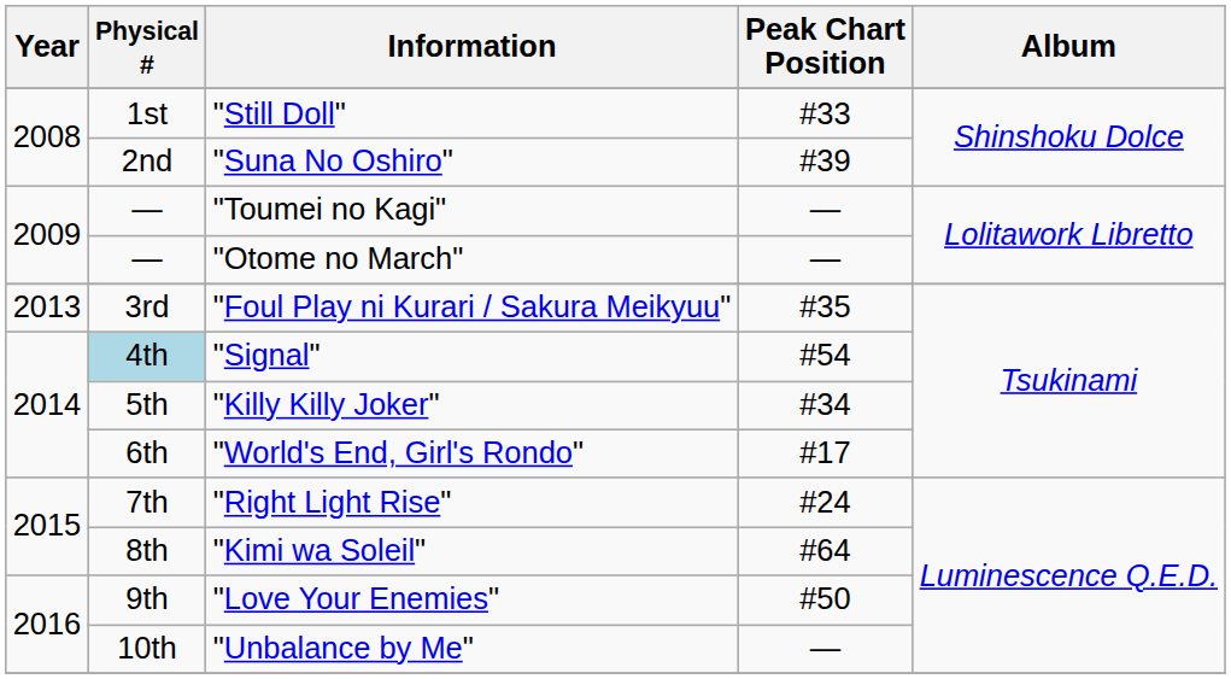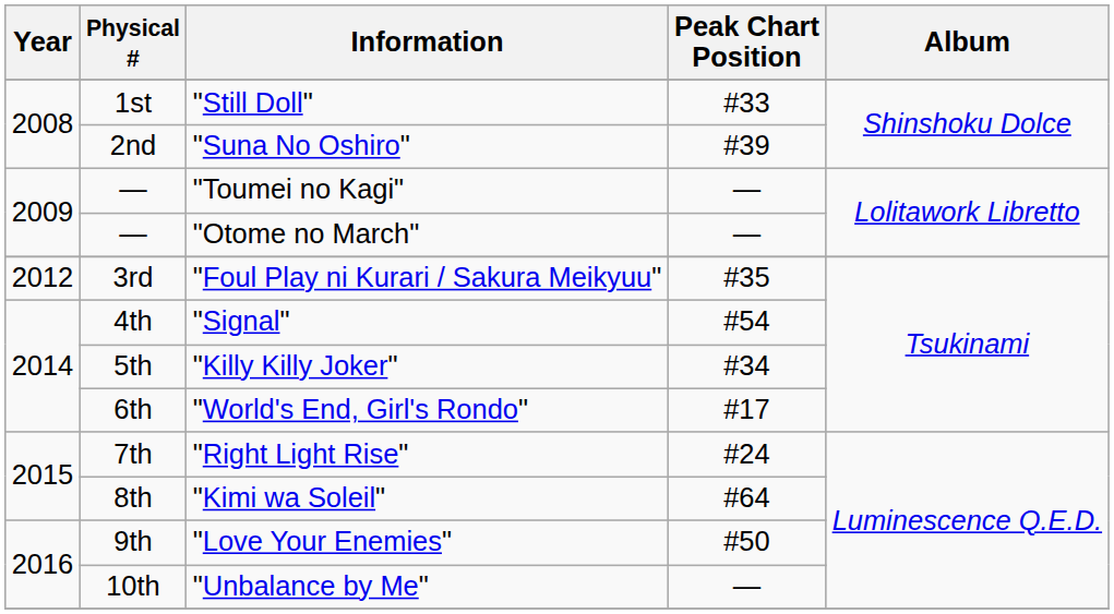 <table class="wikitable plainrowheaders" style="text-align:center;">
 <tr>
 <th>Year</th>
 <th><small>Physical<br>#</small></th>
 <th>Information</th>
 <th>Peak Chart<br>Position</th>
 <th>Album</th>
 </tr>
 <tr>
 </tr>
 <tr>
 <td rowspan="2" align="center">2008</td>
 <td align="center">1st</td>
 <td align="left">"<a href='#'>Still Doll</a>"</td>
 <td align="center">#33</td>
 <td rowspan="2"><em><a href='#'>Shinshoku Dolce</a></em></td>
 </tr>
 <tr>
 <td align="center">2nd</td>
 <td align="left">"<a href='#'>Suna No Oshiro</a>"</td>
 <td align="center">#39</td>
 </tr>
 <tr>
 <td rowspan="2" align="center">2009</td>
 <td align="center">—</td>
 <td align="left">"Toumei no Kagi"</td>
 <td align="center">—</td>
 <td rowspan="2"><em><a href='#'>Lolitawork Libretto</a></em></td>
 </tr>
 <tr>
 <td align="center">—</td>
 <td align="left">"Otome no March"</td>
 <td align="center">—</td>
 </tr>
 <tr>
 </tr>
 <tr>
-<td rowspan="1" align="center">2013</td>
+<td rowspan="1" align="center">2012</td>
 <td align="center">3rd</td>
 <td align="left">"<a href='#'>Foul Play ni Kurari / Sakura Meikyuu</a>"</td>
 <td align="center">#35</td>
 <td rowspan="4"><em><a href='#'>Tsukinami</a></em></td>
 </tr>
 <tr>
 <td rowspan="3" align="center">2014</td>
-<td align="center" style="background: lightblue;">4th</td>
+<td align="center">4th</td>
 <td align="left">"<a href='#'>Signal</a>"</td>
 <td align="center">#54</td>
 </tr>
 <tr>
 <td align="center">5th</td>
 <td align="left">"<a href='#'>Killy Killy Joker</a>"</td>
 <td align="center">#34</td>
 </tr>
 <tr>
 <td align="center">6th</td>
 <td align="left">"<a href='#'>World's End, Girl's Rondo</a>"</td>
 <td align="center">#17</td>
 </tr>
 <tr>
 <td rowspan="2" align="center">2015</td>
 <td align="center">7th</td>
 <td align="left">"<a href='#'>Right Light Rise</a>"</td>
 <td align="center">#24</td>
 <td rowspan="4"><em><a href='#'>Luminescence Q.E.D.</a></em></td>
 </tr>
 <tr>
 <td align="center">8th</td>
 <td align="left">"<a href='#'>Kimi wa Soleil</a>"</td>
 <td align="center">#64</td>
 </tr>
 <tr>
 <td rowspan="2" align="center">2016</td>
 <td align="center">9th</td>
 <td align="left">"<a href='#'>Love Your Enemies</a>"</td>
 <td align="center">#50</td>
 </tr>
 <tr>
 <td align="center">10th</td>
 <td align="left">"<a href='#'>Unbalance by Me</a>"</td>
 <td align="center">—</td>
 </tr>
 <tr>
 </tr>
 </table>
